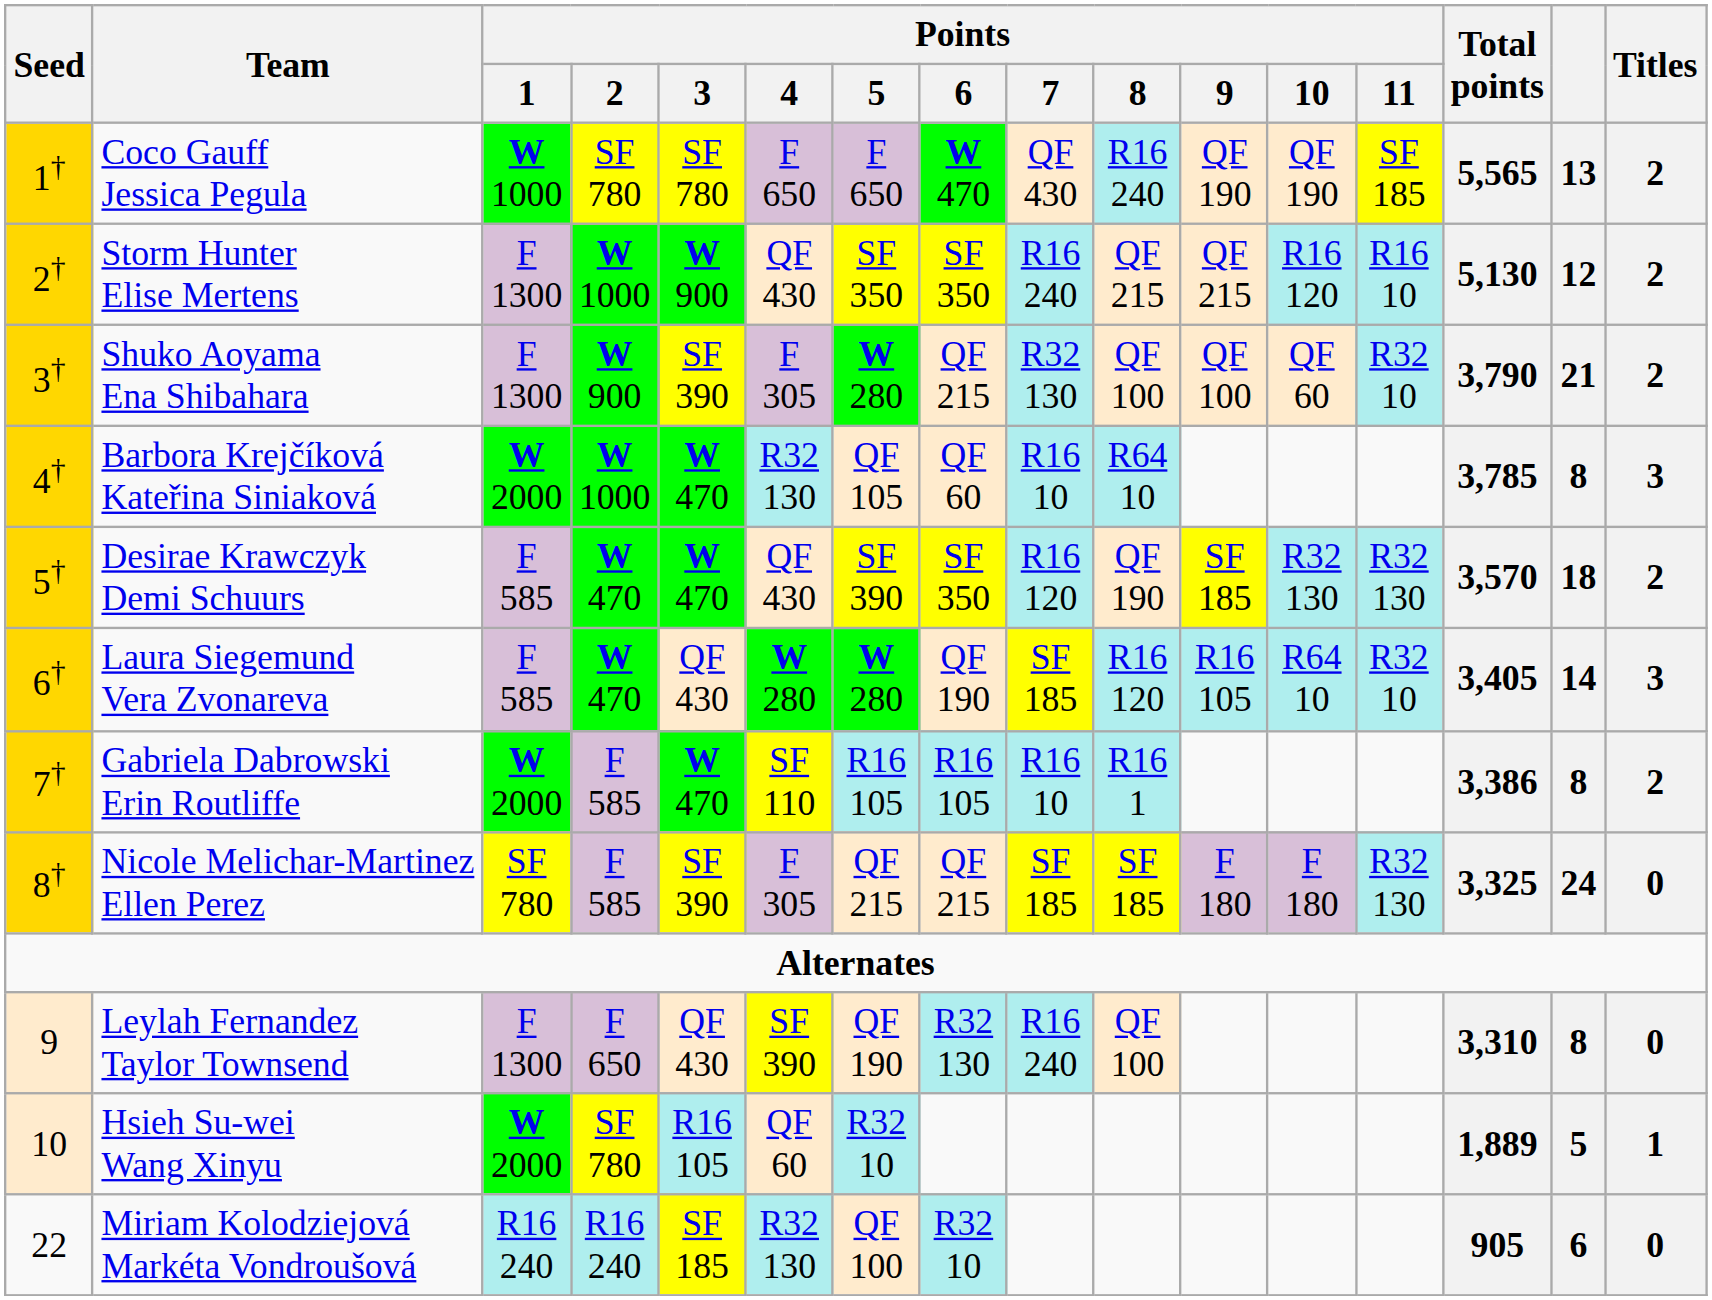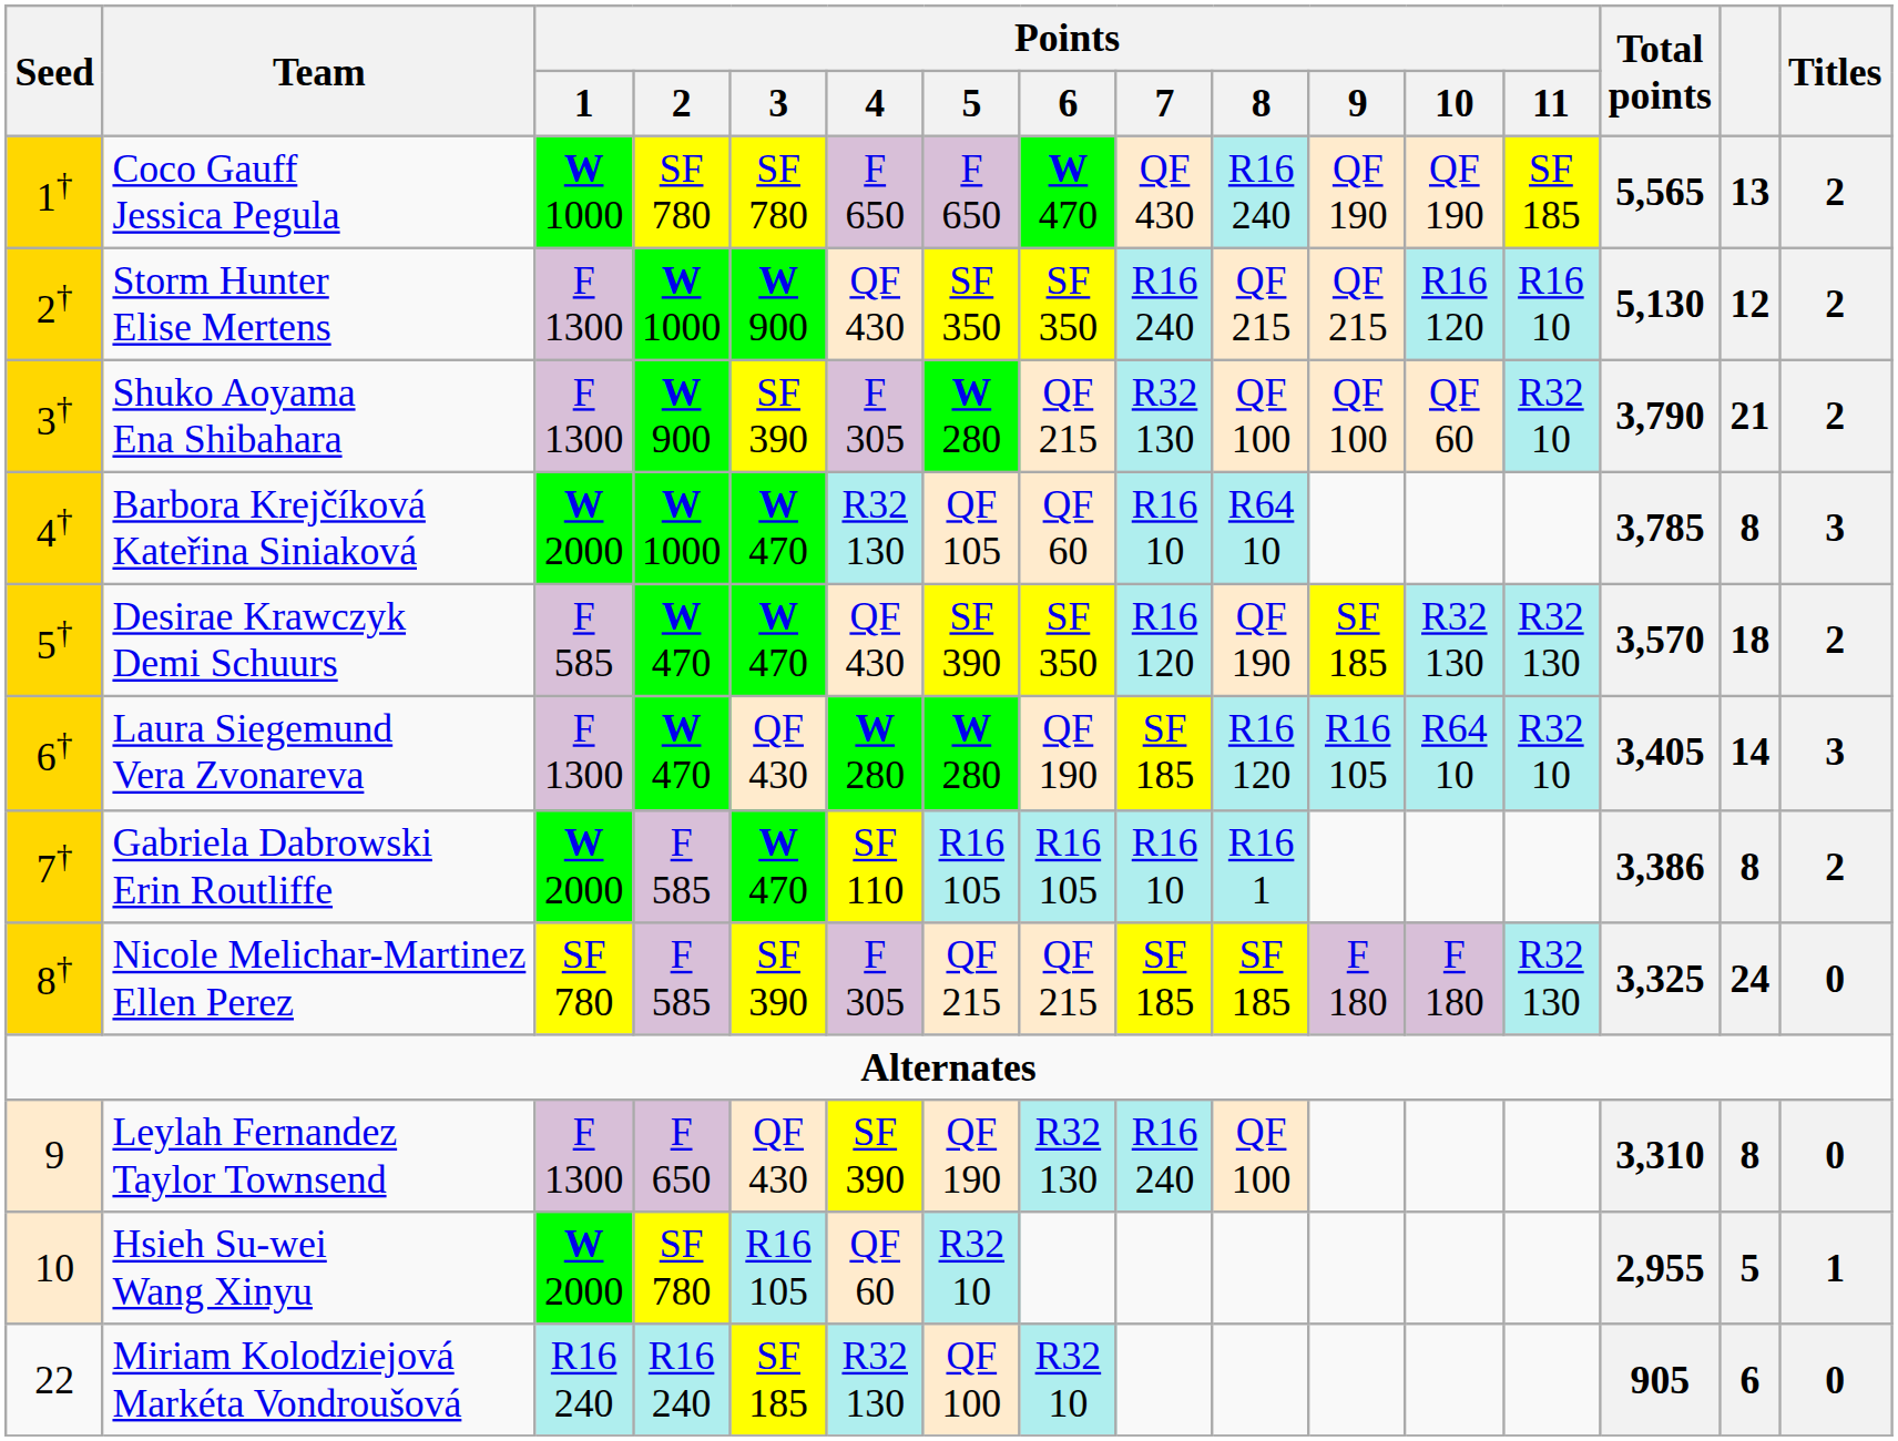 <table class="wikitable nowrap" style=font-size:95%;text-align:center>
 <tr>
 <th rowspan=2>Seed</th>
 <th rowspan=2>Team</th>
 <th colspan=11>Points</th>
 <th rowspan=2>Total<br>points</th>
 <th rowspan=2></th>
 <th rowspan=2>Titles</th>
 </tr>
 <tr>
 <th width=30>1</th>
 <th width=30>2</th>
 <th width=30>3</th>
 <th width=30>4</th>
 <th width=30>5</th>
 <th width=30>6</th>
 <th width=30>7</th>
 <th width=30>8</th>
 <th width=30>9</th>
 <th width=30>10</th>
 <th width=30>11</th>
 </tr>
 <tr>
 <td bgcolor=gold>1<sup>†</sup></td>
 <td align=left> <a href='#'>Coco Gauff</a><br> <a href='#'>Jessica Pegula</a></td>
 <td bgcolor=lime><strong><a href='#'>W</a></strong><br>1000</td>
 <td bgcolor=yellow><a href='#'>SF</a><br>780</td>
 <td bgcolor=yellow><a href='#'>SF</a><br>780</td>
 <td bgcolor=thistle><a href='#'>F</a><br>650</td>
 <td bgcolor=thistle><a href='#'>F</a><br>650</td>
 <td bgcolor=lime><strong><a href='#'>W</a></strong><br>470</td>
 <td bgcolor=ffebcd><a href='#'>QF</a><br>430</td>
 <td bgcolor=afeeee><a href='#'>R16</a><br>240</td>
 <td bgcolor=ffebcd><a href='#'>QF</a><br>190</td>
 <td bgcolor=ffebcd><a href='#'>QF</a><br>190</td>
 <td bgcolor=yellow><a href='#'>SF</a><br>185</td>
 <th>5,565</th>
 <th>13</th>
 <th>2</th>
 </tr>
 <tr>
 <td bgcolor=gold>2<sup>†</sup></td>
 <td align=left> <a href='#'>Storm Hunter</a><br> <a href='#'>Elise Mertens</a></td>
 <td bgcolor=thistle><a href='#'>F</a><br>1300</td>
 <td bgcolor=lime><strong><a href='#'>W</a></strong><br>1000</td>
 <td bgcolor=lime><strong><a href='#'>W</a></strong><br>900</td>
 <td bgcolor=ffebcd><a href='#'>QF</a><br>430</td>
 <td bgcolor=yellow><a href='#'>SF</a><br>350</td>
 <td bgcolor=yellow><a href='#'>SF</a><br>350</td>
 <td bgcolor=afeeee><a href='#'>R16</a><br>240</td>
 <td bgcolor=ffebcd><a href='#'>QF</a><br>215</td>
 <td bgcolor=ffebcd><a href='#'>QF</a><br>215</td>
 <td bgcolor=afeeee><a href='#'>R16</a><br>120</td>
 <td bgcolor=afeeee><a href='#'>R16</a><br>10</td>
 <th>5,130</th>
 <th>12</th>
 <th>2</th>
 </tr>
 <tr>
 <td bgcolor=gold>3<sup>†</sup></td>
 <td align=left> <a href='#'>Shuko Aoyama</a><br> <a href='#'>Ena Shibahara</a></td>
 <td bgcolor=thistle><a href='#'>F</a><br>1300</td>
 <td bgcolor=lime><strong><a href='#'>W</a></strong><br>900</td>
 <td bgcolor=yellow><a href='#'>SF</a><br>390</td>
 <td bgcolor=thistle><a href='#'>F</a><br>305</td>
 <td bgcolor=lime><strong><a href='#'>W</a></strong><br>280</td>
 <td bgcolor=ffebcd><a href='#'>QF</a><br>215</td>
 <td bgcolor=afeeee><a href='#'>R32</a><br>130</td>
 <td bgcolor=ffebcd><a href='#'>QF</a><br>100</td>
 <td bgcolor=ffebcd><a href='#'>QF</a><br>100</td>
 <td bgcolor=ffebcd><a href='#'>QF</a><br>60</td>
 <td bgcolor=afeeee><a href='#'>R32</a><br>10</td>
 <th>3,790</th>
 <th>21</th>
 <th>2</th>
 </tr>
 <tr>
 <td bgcolor=gold>4<sup>†</sup></td>
 <td align=left> <a href='#'>Barbora Krejčíková</a><br> <a href='#'>Kateřina Siniaková</a></td>
 <td bgcolor=lime><strong><a href='#'>W</a></strong><br>2000</td>
 <td bgcolor=lime><strong><a href='#'>W</a></strong><br>1000</td>
 <td bgcolor=lime><strong><a href='#'>W</a></strong><br>470</td>
 <td bgcolor=afeeee><a href='#'>R32</a><br>130</td>
 <td bgcolor=ffebcd><a href='#'>QF</a><br>105</td>
 <td bgcolor=ffebcd><a href='#'>QF</a><br>60</td>
 <td bgcolor=afeeee><a href='#'>R16</a><br>10</td>
 <td bgcolor=afeeee><a href='#'>R64</a><br>10</td>
 <td></td>
 <td></td>
 <td></td>
 <th>3,785</th>
 <th>8</th>
 <th>3</th>
 </tr>
 <tr>
 <td bgcolor=gold>5<sup>†</sup></td>
 <td align=left> <a href='#'>Desirae Krawczyk</a><br> <a href='#'>Demi Schuurs</a></td>
 <td bgcolor=thistle><a href='#'>F</a><br>585</td>
 <td bgcolor=lime><strong><a href='#'>W</a></strong><br>470</td>
 <td bgcolor=lime><strong><a href='#'>W</a></strong><br>470</td>
 <td bgcolor=ffebcd><a href='#'>QF</a><br>430</td>
 <td bgcolor=yellow><a href='#'>SF</a><br>390</td>
 <td bgcolor=yellow><a href='#'>SF</a><br>350</td>
 <td bgcolor=afeeee><a href='#'>R16</a><br>120</td>
 <td bgcolor=ffebcd><a href='#'>QF</a><br>190</td>
 <td bgcolor=yellow><a href='#'>SF</a><br>185</td>
 <td bgcolor=afeeee><a href='#'>R32</a><br>130</td>
 <td bgcolor=afeeee><a href='#'>R32</a><br>130</td>
 <th>3,570</th>
 <th>18</th>
 <th>2</th>
 </tr>
 <tr>
 <td bgcolor=gold>6<sup>†</sup></td>
 <td align=left> <a href='#'>Laura Siegemund</a><br> <a href='#'>Vera Zvonareva</a></td>
-<td bgcolor=thistle><a href='#'>F</a><br>585</td>
+<td bgcolor=thistle><a href='#'>F</a><br>1300</td>
 <td bgcolor=lime><strong><a href='#'>W</a></strong><br>470</td>
 <td bgcolor=ffebcd><a href='#'>QF</a><br>430</td>
 <td bgcolor=lime><strong><a href='#'>W</a></strong><br>280</td>
 <td bgcolor=lime><strong><a href='#'>W</a></strong><br>280</td>
 <td bgcolor=ffebcd><a href='#'>QF</a><br>190</td>
 <td bgcolor=yellow><a href='#'>SF</a><br>185</td>
 <td bgcolor=afeeee><a href='#'>R16</a><br>120</td>
 <td bgcolor=afeeee><a href='#'>R16</a><br>105</td>
 <td bgcolor=afeeee><a href='#'>R64</a><br>10</td>
 <td bgcolor=afeeee><a href='#'>R32</a><br>10</td>
 <th>3,405</th>
 <th>14</th>
 <th>3</th>
 </tr>
 <tr>
 <td bgcolor=gold>7<sup>†</sup></td>
 <td align=left> <a href='#'>Gabriela Dabrowski</a><br> <a href='#'>Erin Routliffe</a></td>
 <td bgcolor=lime><strong><a href='#'>W</a></strong><br>2000</td>
 <td bgcolor=thistle><a href='#'>F</a><br>585</td>
 <td bgcolor=lime><strong><a href='#'>W</a></strong><br>470</td>
 <td bgcolor=yellow><a href='#'>SF</a><br>110</td>
 <td bgcolor=afeeee><a href='#'>R16</a><br>105</td>
 <td bgcolor=afeeee><a href='#'>R16</a><br>105</td>
 <td bgcolor=afeeee><a href='#'>R16</a><br>10</td>
 <td bgcolor=afeeee><a href='#'>R16</a><br>1</td>
 <td></td>
 <td></td>
 <td></td>
 <th>3,386</th>
 <th>8</th>
 <th>2</th>
 </tr>
 <tr>
 <td bgcolor=gold>8<sup>†</sup></td>
 <td align=left> <a href='#'>Nicole Melichar-Martinez</a><br> <a href='#'>Ellen Perez</a></td>
 <td bgcolor=yellow><a href='#'>SF</a><br>780</td>
 <td bgcolor=thistle><a href='#'>F</a><br>585</td>
 <td bgcolor=yellow><a href='#'>SF</a><br>390</td>
 <td bgcolor=thistle><a href='#'>F</a><br>305</td>
 <td bgcolor=ffebcd><a href='#'>QF</a><br>215</td>
 <td bgcolor=ffebcd><a href='#'>QF</a><br>215</td>
 <td bgcolor=yellow><a href='#'>SF</a><br>185</td>
 <td bgcolor=yellow><a href='#'>SF</a><br>185</td>
 <td bgcolor=thistle><a href='#'>F</a><br>180</td>
 <td bgcolor=thistle><a href='#'>F</a><br>180</td>
 <td bgcolor=afeeee><a href='#'>R32</a><br>130</td>
 <th>3,325</th>
 <th>24</th>
 <th>0</th>
 </tr>
 <tr>
 <td colspan="21"><strong>Alternates</strong></td>
 </tr>
 <tr>
 <td bgcolor= ffebcd>9</td>
 <td align=left> <a href='#'>Leylah Fernandez</a><br> <a href='#'>Taylor Townsend</a></td>
 <td bgcolor=thistle><a href='#'>F</a><br>1300</td>
 <td bgcolor=thistle><a href='#'>F</a><br>650</td>
 <td bgcolor=ffebcd><a href='#'>QF</a><br>430</td>
 <td bgcolor=yellow><a href='#'>SF</a><br>390</td>
 <td bgcolor=ffebcd><a href='#'>QF</a><br>190</td>
 <td bgcolor=afeeee><a href='#'>R32</a><br>130</td>
 <td bgcolor=afeeee><a href='#'>R16</a><br>240</td>
 <td bgcolor=ffebcd><a href='#'>QF</a><br>100</td>
 <td></td>
 <td></td>
 <td></td>
 <th>3,310</th>
 <th>8</th>
 <th>0</th>
 </tr>
 <tr>
 <td bgcolor= ffebcd>10</td>
 <td align=left> <a href='#'>Hsieh Su-wei</a> <br> <a href='#'>Wang Xinyu</a></td>
 <td bgcolor=lime><strong><a href='#'>W</a></strong><br>2000</td>
 <td bgcolor=yellow><a href='#'>SF</a><br>780</td>
 <td bgcolor=afeeee><a href='#'>R16</a><br>105</td>
 <td bgcolor=ffebcd><a href='#'>QF</a><br>60</td>
 <td bgcolor=afeeee><a href='#'>R32</a><br>10</td>
 <td></td>
 <td></td>
 <td></td>
 <td></td>
 <td></td>
 <td></td>
-<th>1,889</th>
+<th>2,955</th>
 <th>5</th>
 <th>1</th>
 </tr>
 <tr>
 <td>22</td>
 <td align=left> <a href='#'>Miriam Kolodziejová</a><br> <a href='#'>Markéta Vondroušová</a></td>
 <td bgcolor=afeeee><a href='#'>R16</a><br>240</td>
 <td bgcolor=afeeee><a href='#'>R16</a><br>240</td>
 <td bgcolor=yellow><a href='#'>SF</a><br>185</td>
 <td bgcolor=afeeee><a href='#'>R32</a><br>130</td>
 <td bgcolor=ffebcd><a href='#'>QF</a><br>100</td>
 <td bgcolor=afeeee><a href='#'>R32</a><br>10</td>
 <td></td>
 <td></td>
 <td></td>
 <td></td>
 <td></td>
 <th>905</th>
 <th>6</th>
 <th>0</th>
 </tr>
 </table>
